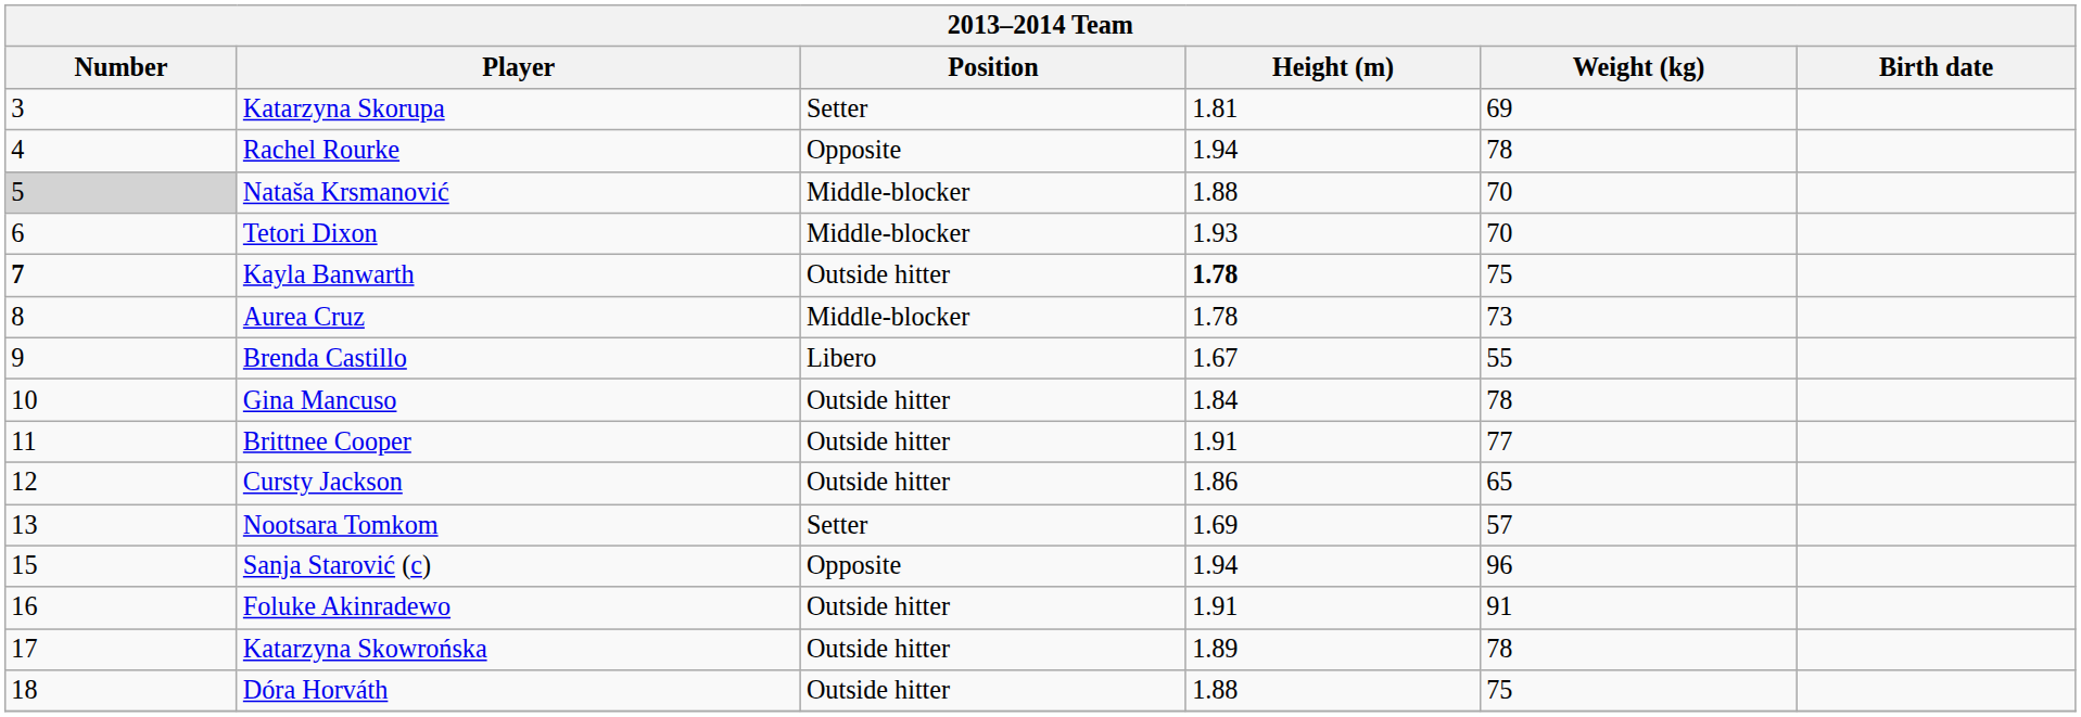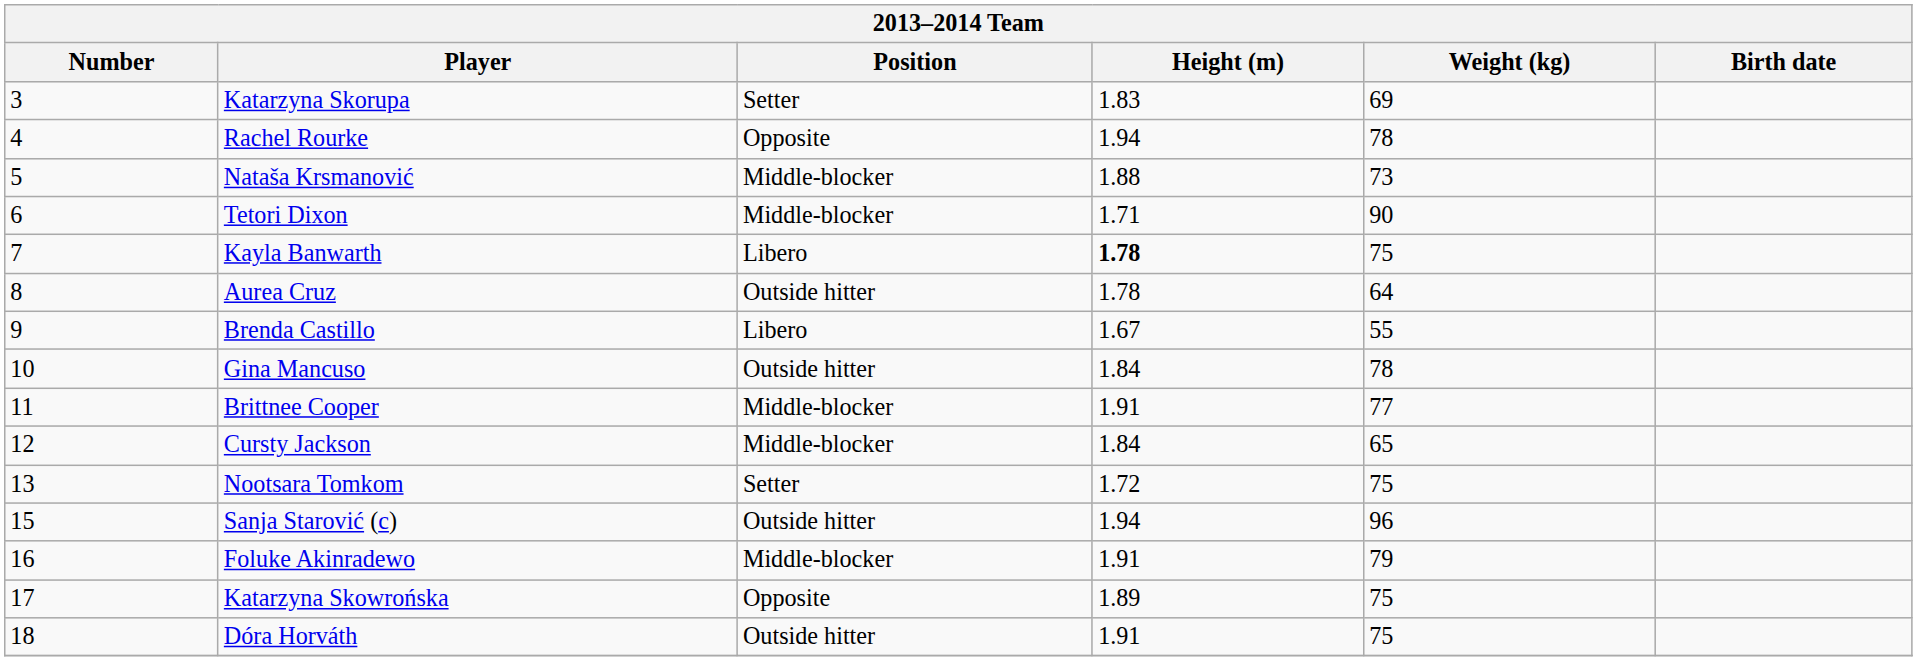 <table class="wikitable collapsible collapsed" style="width:100%;">
 <tr>
 <th colspan=6><strong>2013–2014 Team</strong></th>
 </tr>
 <tr>
 <th>Number</th>
 <th>Player</th>
 <th>Position</th>
 <th>Height (m)</th>
 <th>Weight (kg)</th>
 <th>Birth date</th>
 </tr>
 <tr>
 <td>3</td>
 <td> <a href='#'>Katarzyna Skorupa</a></td>
 <td>Setter</td>
-<td>1.81</td>
+<td>1.83</td>
 <td>69</td>
 <td></td>
 </tr>
 <tr>
 <td>4</td>
 <td> <a href='#'>Rachel Rourke</a></td>
 <td>Opposite</td>
 <td>1.94</td>
 <td>78</td>
 <td></td>
 </tr>
 <tr>
-<td style="background: lightgrey;">5</td>
+<td>5</td>
 <td> <a href='#'>Nataša Krsmanović</a></td>
 <td>Middle-blocker</td>
 <td>1.88</td>
-<td>70</td>
+<td>73</td>
 <td></td>
 </tr>
 <tr>
 <td>6</td>
 <td> <a href='#'>Tetori Dixon</a></td>
 <td>Middle-blocker</td>
-<td>1.93</td>
-<td>70</td>
+<td>1.71</td>
+<td>90</td>
 <td></td>
 </tr>
 <tr>
-<td><strong>7</strong></td>
+<td>7</td>
 <td> <a href='#'>Kayla Banwarth</a></td>
-<td>Outside hitter</td>
+<td>Libero</td>
 <td><strong>1.78</strong></td>
 <td>75</td>
 <td></td>
 </tr>
 <tr>
 <td>8</td>
 <td> <a href='#'>Aurea Cruz</a></td>
-<td>Middle-blocker</td>
+<td>Outside hitter</td>
 <td>1.78</td>
-<td>73</td>
+<td>64</td>
 <td></td>
 </tr>
 <tr>
 <td>9</td>
 <td> <a href='#'>Brenda Castillo</a></td>
 <td>Libero</td>
 <td>1.67</td>
 <td>55</td>
 <td></td>
 </tr>
 <tr>
 <td>10</td>
 <td> <a href='#'>Gina Mancuso</a></td>
 <td>Outside hitter</td>
 <td>1.84</td>
 <td>78</td>
 <td></td>
 </tr>
 <tr>
 <td>11</td>
 <td> <a href='#'>Brittnee Cooper</a></td>
-<td>Outside hitter</td>
+<td>Middle-blocker</td>
 <td>1.91</td>
 <td>77</td>
 <td></td>
 </tr>
 <tr>
 <td>12</td>
 <td> <a href='#'>Cursty Jackson</a></td>
-<td>Outside hitter</td>
-<td>1.86</td>
+<td>Middle-blocker</td>
+<td>1.84</td>
 <td>65</td>
 <td></td>
 </tr>
 <tr>
 <td>13</td>
 <td> <a href='#'>Nootsara Tomkom</a></td>
 <td>Setter</td>
-<td>1.69</td>
-<td>57</td>
+<td>1.72</td>
+<td>75</td>
 <td></td>
 </tr>
 <tr>
 <td>15</td>
 <td> <a href='#'>Sanja Starović</a>   (<a href='#'>c</a>)</td>
-<td>Opposite</td>
+<td>Outside hitter</td>
 <td>1.94</td>
 <td>96</td>
 <td></td>
 </tr>
 <tr>
 <td>16</td>
 <td> <a href='#'>Foluke Akinradewo</a></td>
-<td>Outside hitter</td>
+<td>Middle-blocker</td>
 <td>1.91</td>
-<td>91</td>
+<td>79</td>
 <td></td>
 </tr>
 <tr>
 <td>17</td>
 <td> <a href='#'>Katarzyna Skowrońska</a></td>
-<td>Outside hitter</td>
+<td>Opposite</td>
 <td>1.89</td>
-<td>78</td>
+<td>75</td>
 <td></td>
 </tr>
 <tr>
 <td>18</td>
 <td> <a href='#'>Dóra Horváth</a></td>
 <td>Outside hitter</td>
-<td>1.88</td>
+<td>1.91</td>
 <td>75</td>
 <td></td>
 </tr>
 <tr>
 </tr>
 </table>
